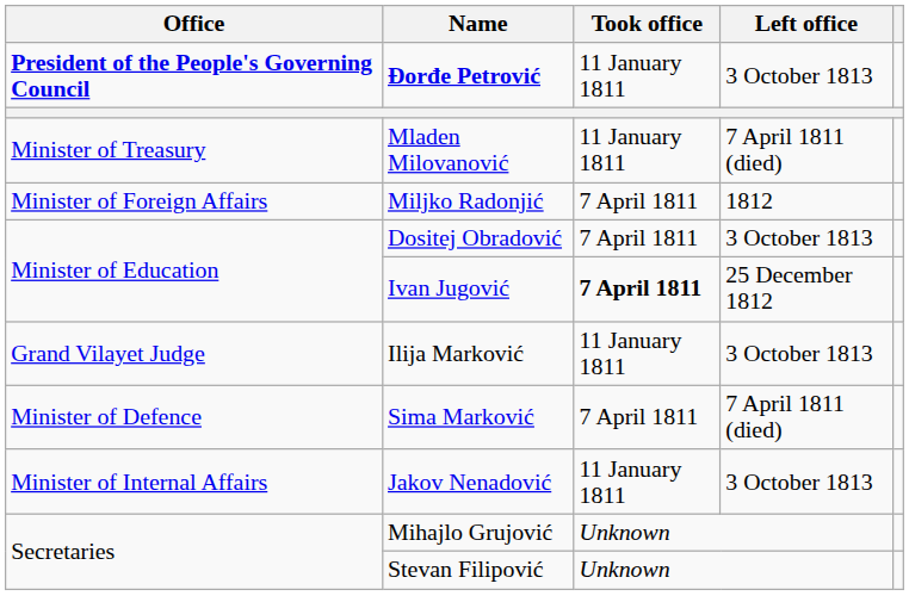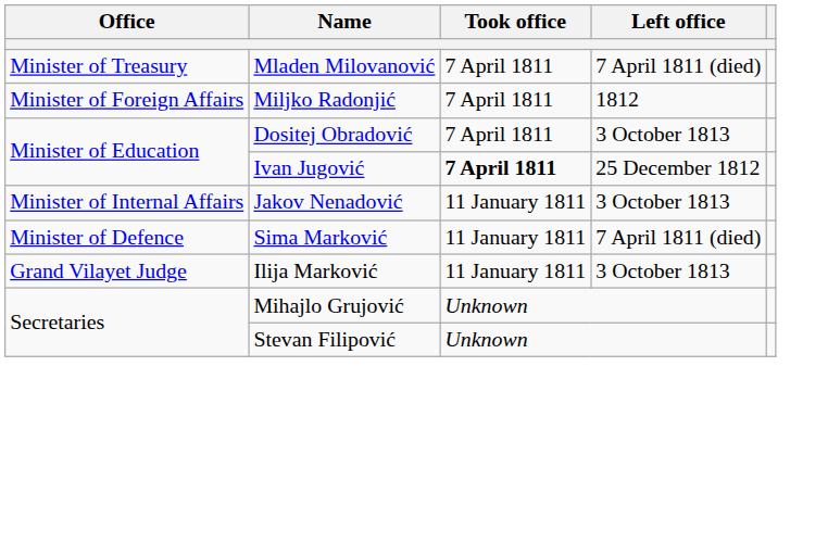 <table class="wikitable">
 <tr>
 <th>Office</th>
 <th>Name</th>
 <th>Took office</th>
 <th>Left office</th>
 <th></th>
 </tr>
 <tr>
-<td><strong><a href='#'>President of the People's Governing Council</a></strong></td>
-<td><strong><a href='#'>Đorđe Petrović</a></strong></td>
-<td>11 January 1811</td>
-<td>3 October 1813</td>
-<td></td>
-</tr>
-<tr>
 <th colspan="5"></th>
 </tr>
 <tr>
 <td><a href='#'>Minister of Treasury</a></td>
 <td><a href='#'>Mladen Milovanović</a></td>
-<td>11 January 1811</td>
+<td>7 April 1811</td>
 <td>7 April 1811 (died)</td>
 <td></td>
 </tr>
 <tr>
 <td><a href='#'>Minister of Foreign Affairs</a></td>
 <td><a href='#'>Miljko Radonjić</a></td>
 <td>7 April 1811</td>
 <td>1812</td>
 <td></td>
 </tr>
 <tr>
 <td rowspan="2"><a href='#'>Minister of Education</a></td>
 <td><a href='#'>Dositej Obradović</a></td>
 <td>7 April 1811</td>
 <td>3 October 1813</td>
 <td></td>
 </tr>
 <tr>
 <td><a href='#'>Ivan Jugović</a></td>
 <td><strong>7 April 1811</strong></td>
 <td>25 December 1812</td>
 <td></td>
 </tr>
 <tr>
-<td><a href='#'>Grand Vilayet Judge</a></td>
-<td>Ilija Marković</td>
+<td><a href='#'>Minister of Internal Affairs</a></td>
+<td><a href='#'>Jakov Nenadović</a></td>
 <td>11 January 1811</td>
 <td>3 October 1813</td>
 <td></td>
 </tr>
 <tr>
 <td><a href='#'>Minister of Defence</a></td>
 <td><a href='#'>Sima Marković</a></td>
-<td>7 April 1811</td>
+<td>11 January 1811</td>
 <td>7 April 1811 (died)</td>
 <td></td>
 </tr>
 <tr>
-<td><a href='#'>Minister of Internal Affairs</a></td>
-<td><a href='#'>Jakov Nenadović</a></td>
+<td><a href='#'>Grand Vilayet Judge</a></td>
+<td>Ilija Marković</td>
 <td>11 January 1811</td>
 <td>3 October 1813</td>
 <td></td>
 </tr>
 <tr>
 <td rowspan="2">Secretaries</td>
 <td>Mihajlo Grujović</td>
 <td colspan="2"><em>Unknown</em></td>
 <td></td>
 </tr>
 <tr>
 <td>Stevan Filipović</td>
 <td colspan="2"><em>Unknown</em></td>
 <td></td>
 </tr>
 </table>
